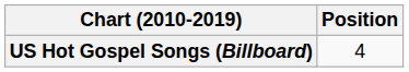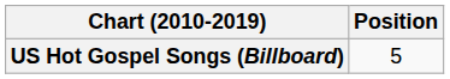 <table class="wikitable plainrowheaders">
 <tr>
 <th scope="col">Chart (2010-2019)</th>
 <th scope="col">Position</th>
 </tr>
 <tr>
 <th scope="row">US Hot Gospel Songs (<em>Billboard</em>)</th>
-<td style="text-align:center;">4</td>
+<td style="text-align:center;">5</td>
 </tr>
 </table>
